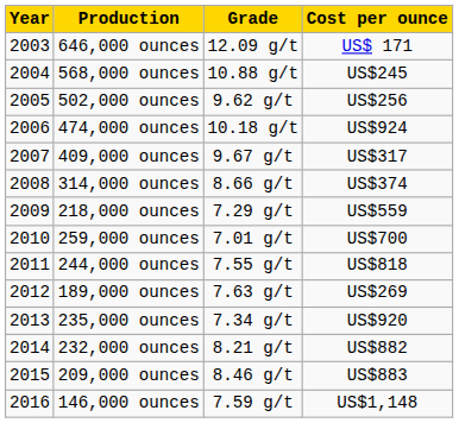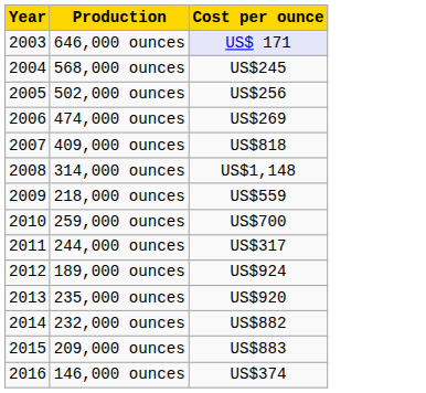 <table class="wikitable">
 <tr align="center" bgcolor="gold">
 <td><strong>Year</strong></td>
 <td><strong>Production</strong></td>
-<td><strong>Grade</strong></td>
 <td><strong>Cost per ounce</strong></td>
 </tr>
 <tr align="center">
 <td>2003 </td>
 <td>646,000 ounces</td>
-<td>12.09 g/t</td>
-<td><a href='#'>US$</a> 171</td>
+<td style="background: lavender;"><a href='#'>US$</a> 171</td>
 </tr>
 <tr align="center">
 <td>2004 </td>
 <td>568,000 ounces</td>
-<td>10.88 g/t</td>
 <td>US$245</td>
 </tr>
 <tr align="center">
 <td>2005 </td>
 <td>502,000 ounces</td>
-<td>9.62 g/t</td>
 <td>US$256</td>
 </tr>
 <tr align="center">
 <td>2006 </td>
 <td>474,000 ounces</td>
-<td>10.18 g/t</td>
-<td>US$924</td>
+<td>US$269</td>
 </tr>
 <tr align="center">
 <td>2007 </td>
 <td>409,000 ounces</td>
-<td>9.67 g/t</td>
-<td>US$317</td>
+<td>US$818</td>
 </tr>
 <tr align="center">
 <td>2008 </td>
 <td>314,000 ounces</td>
-<td>8.66 g/t</td>
-<td>US$374</td>
+<td>US$1,148</td>
 </tr>
 <tr align="center">
 <td>2009 </td>
 <td>218,000 ounces</td>
-<td>7.29 g/t</td>
 <td>US$559</td>
 </tr>
 <tr align="center">
 <td>2010 </td>
 <td>259,000 ounces</td>
-<td>7.01 g/t</td>
 <td>US$700</td>
 </tr>
 <tr align="center">
 <td>2011 </td>
 <td>244,000 ounces</td>
-<td>7.55 g/t</td>
-<td>US$818</td>
+<td>US$317</td>
 </tr>
 <tr align="center">
 <td>2012 </td>
 <td>189,000 ounces</td>
-<td>7.63 g/t</td>
-<td>US$269</td>
+<td>US$924</td>
 </tr>
 <tr align="center">
 <td>2013 </td>
 <td>235,000 ounces</td>
-<td>7.34 g/t</td>
 <td>US$920</td>
 </tr>
 <tr align="center">
 <td>2014 </td>
 <td>232,000 ounces</td>
-<td>8.21 g/t</td>
 <td>US$882</td>
 </tr>
 <tr align="center">
 <td>2015 </td>
 <td>209,000 ounces</td>
-<td>8.46 g/t</td>
 <td>US$883</td>
 </tr>
 <tr align="center">
 <td>2016 </td>
 <td>146,000 ounces</td>
-<td>7.59 g/t</td>
-<td>US$1,148</td>
+<td>US$374</td>
 </tr>
 </table>
